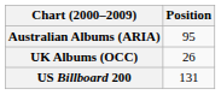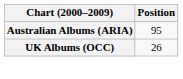 <table class="wikitable sortable plainrowheaders" style="text-align:center">
 <tr>
 <th scope="col">Chart (2000–2009)</th>
 <th scope="col">Position</th>
 </tr>
 <tr>
 <th scope="row">Australian Albums (ARIA)</th>
 <td>95</td>
 </tr>
 <tr>
 <th scope="row">UK Albums (OCC)</th>
 <td>26</td>
 </tr>
-<tr>
-<th scope="row">US <em>Billboard</em> 200</th>
-<td>131</td>
-</tr>
 </table>
